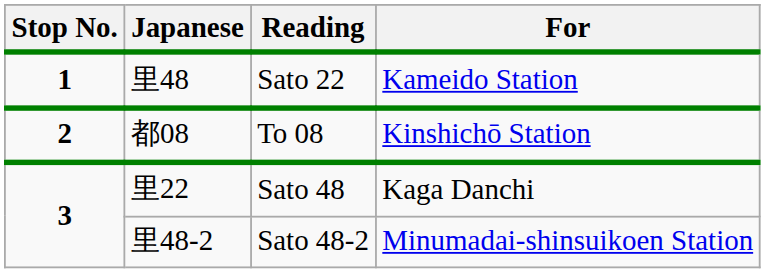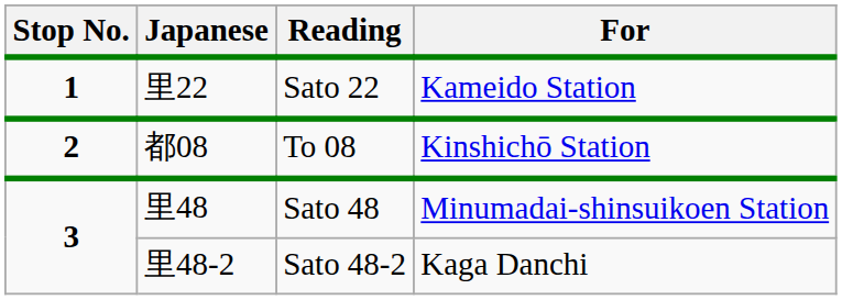 <table class="wikitable">
 <tr>
 <th>Stop No.</th>
 <th>Japanese</th>
 <th>Reading</th>
 <th>For</th>
 </tr>
 <tr style="border-top:Green solid 3px">
 <td style="text-align:center"><strong>1</strong></td>
-<td>里48</td>
+<td>里22</td>
 <td>Sato 22</td>
 <td><a href='#'>Kameido Station</a></td>
 </tr>
 <tr style="border-top:Green solid 3px">
 <td style="text-align:center"><strong>2</strong></td>
 <td>都08</td>
 <td>To 08</td>
 <td><a href='#'>Kinshichō Station</a></td>
 </tr>
 <tr style="border-top:Green solid 3px">
 <td rowspan=2 style="text-align:center;"><strong>3</strong></td>
-<td>里22</td>
+<td>里48</td>
 <td>Sato 48</td>
-<td>Kaga Danchi</td>
+<td><a href='#'>Minumadai-shinsuikoen Station</a></td>
 </tr>
 <tr>
 <td>里48-2</td>
 <td>Sato 48-2</td>
-<td><a href='#'>Minumadai-shinsuikoen Station</a></td>
+<td>Kaga Danchi</td>
 </tr>
 </table>
